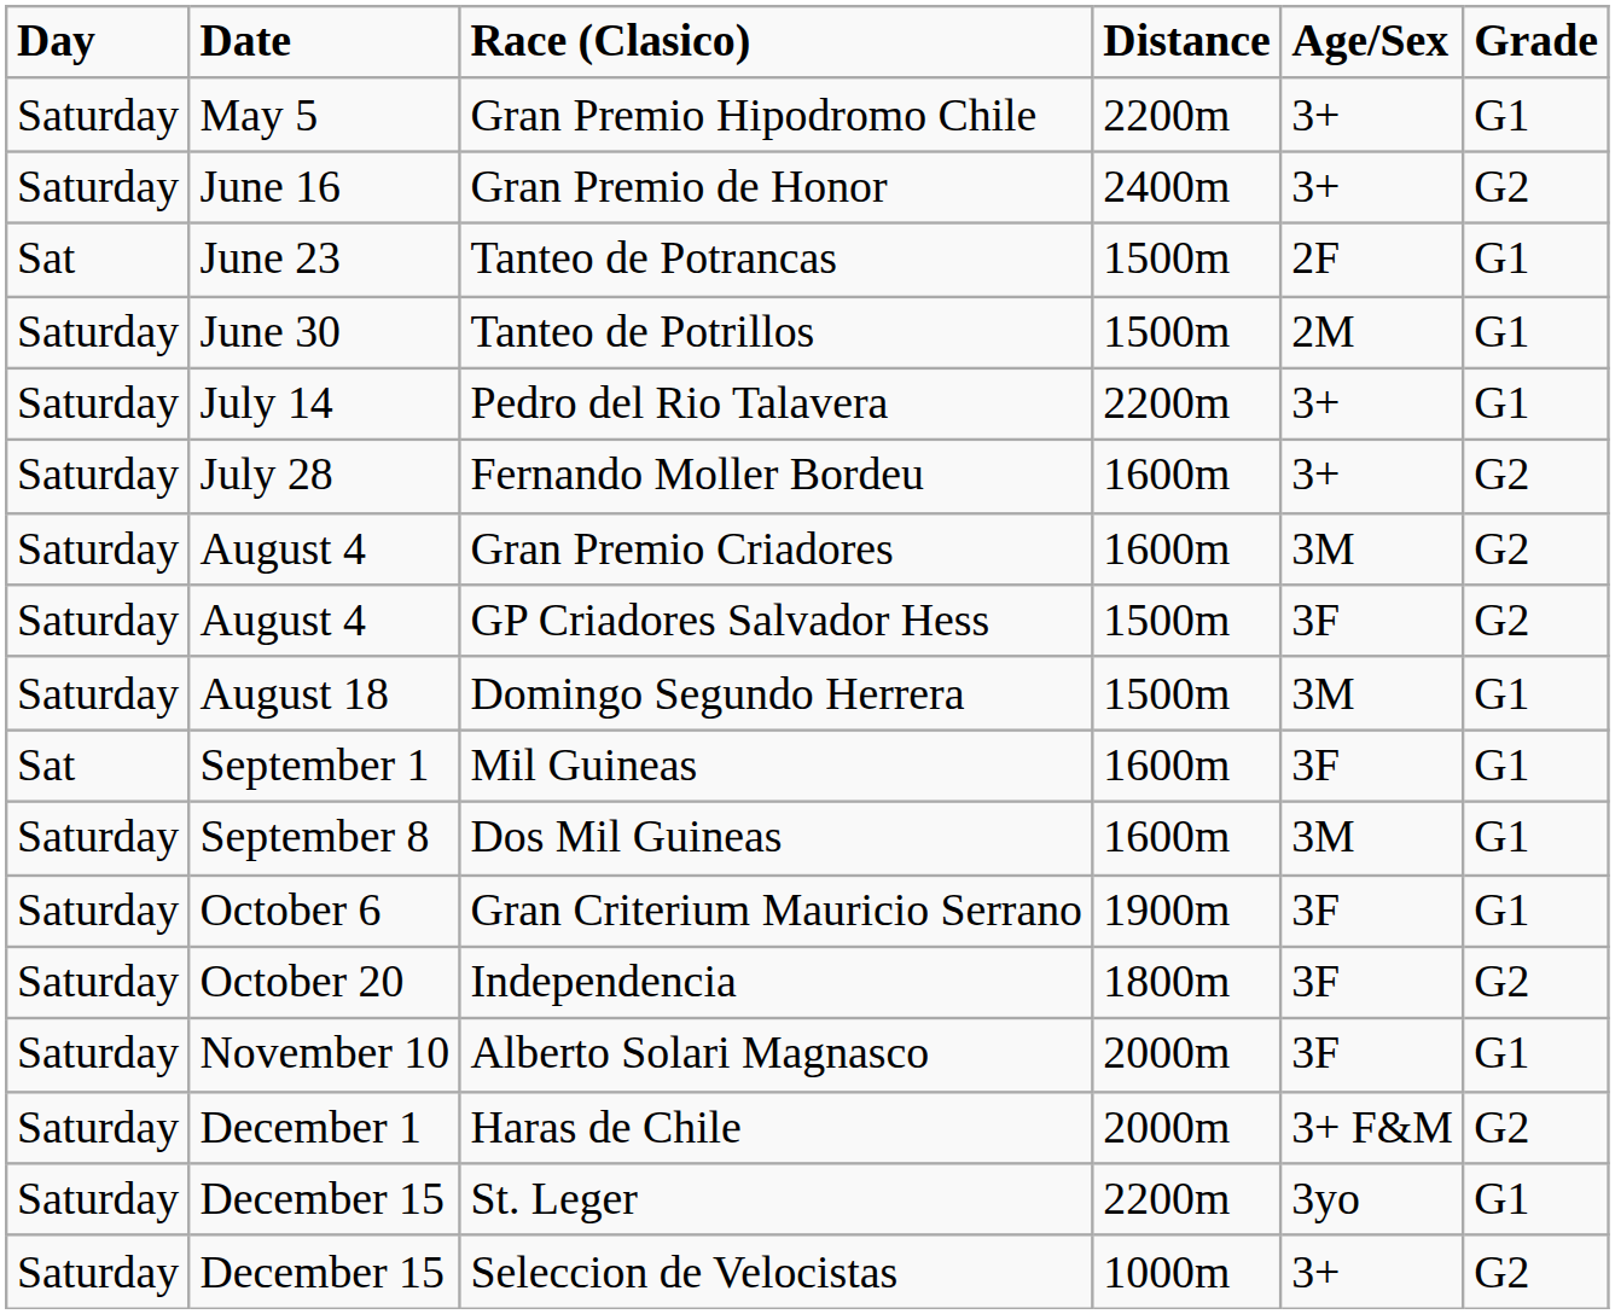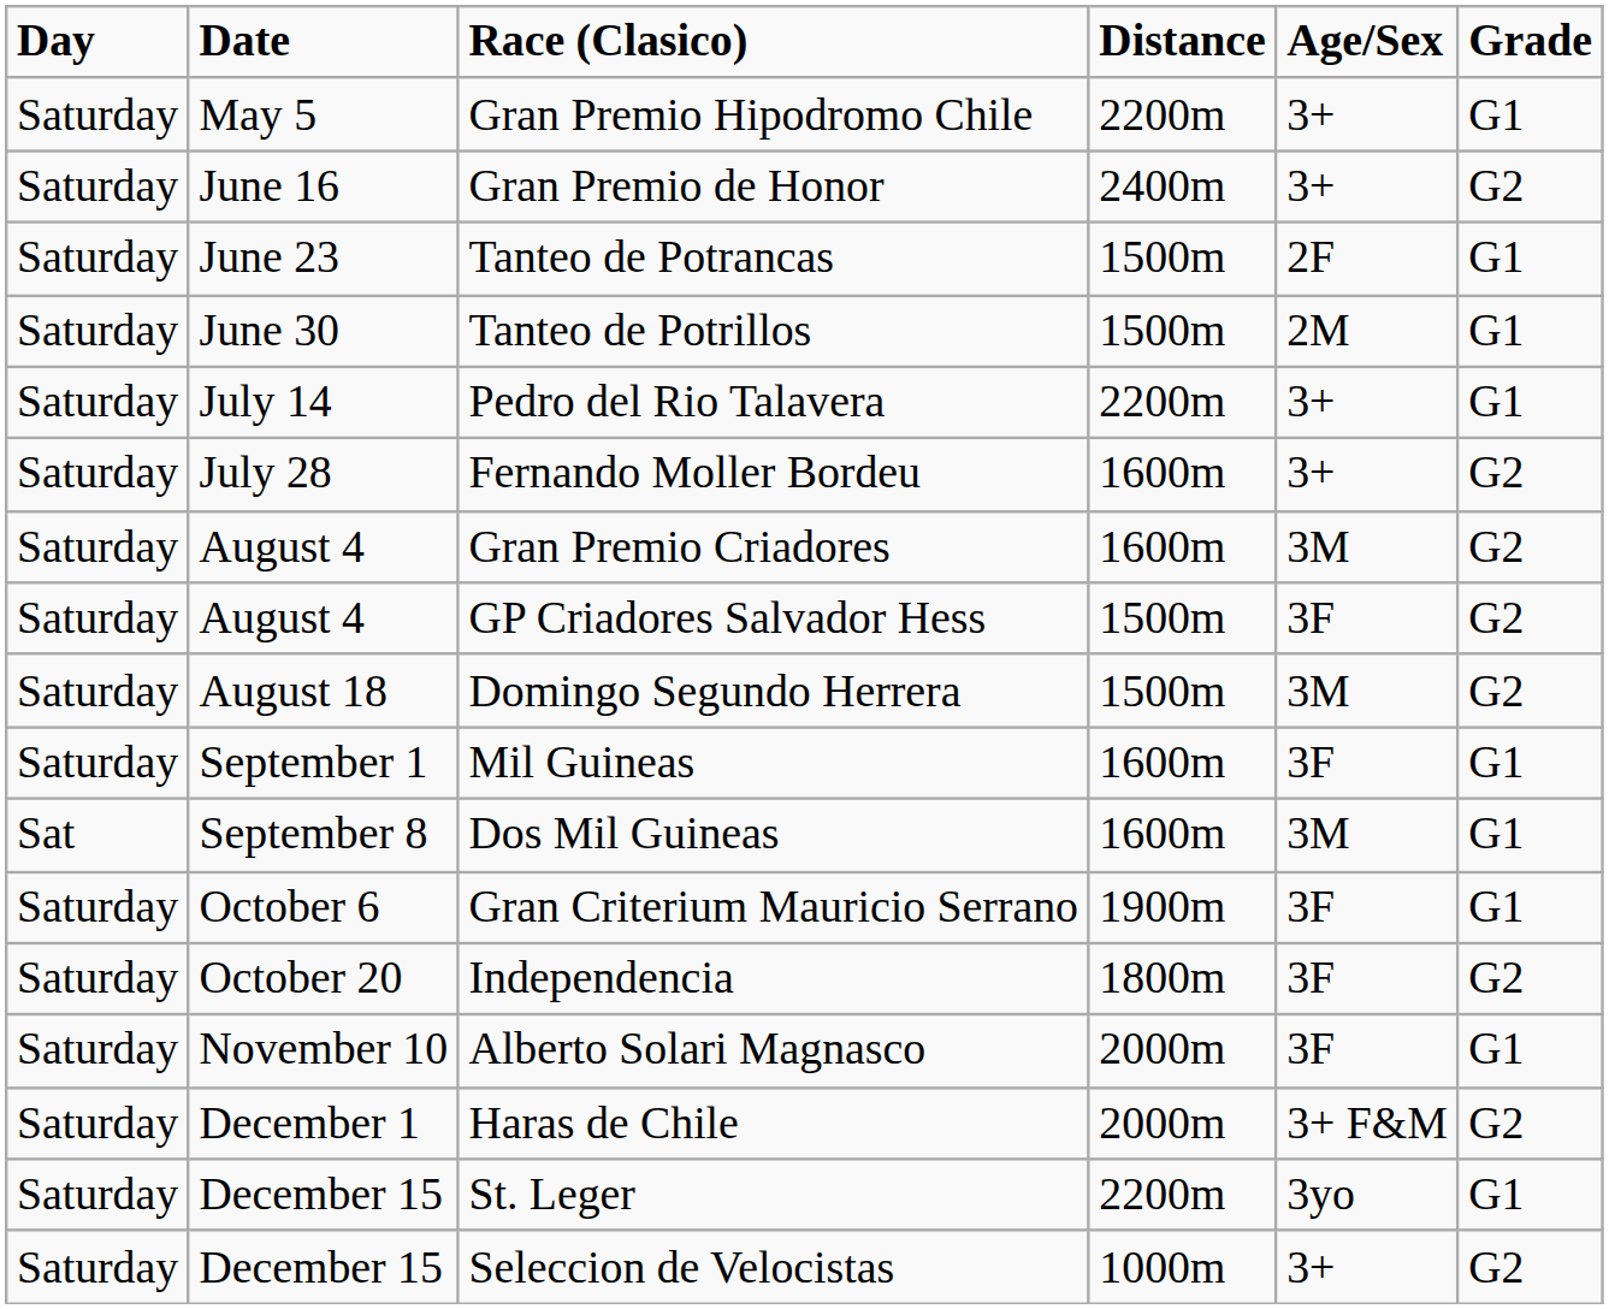 <table class="wikitable" border="2.5">
 <tr>
 <td><strong>Day</strong></td>
 <td><strong>Date</strong></td>
 <td><strong>Race (Clasico)</strong></td>
 <td><strong>Distance</strong></td>
 <td><strong>Age/Sex</strong></td>
 <td><strong>Grade</strong></td>
 </tr>
 <tr>
 <td>Saturday</td>
 <td>May 5</td>
 <td>Gran Premio Hipodromo Chile</td>
 <td>2200m</td>
 <td>3+</td>
 <td>G1</td>
 </tr>
 <tr>
 <td>Saturday</td>
 <td>June 16</td>
 <td>Gran Premio de Honor</td>
 <td>2400m</td>
 <td>3+</td>
 <td>G2</td>
 </tr>
 <tr>
-<td>Sat</td>
+<td>Saturday</td>
 <td>June 23</td>
 <td>Tanteo de Potrancas</td>
 <td>1500m</td>
 <td>2F</td>
 <td>G1</td>
 </tr>
 <tr>
 <td>Saturday</td>
 <td>June 30</td>
 <td>Tanteo de Potrillos</td>
 <td>1500m</td>
 <td>2M</td>
 <td>G1</td>
 </tr>
 <tr>
 <td>Saturday</td>
 <td>July 14</td>
 <td>Pedro del Rio Talavera</td>
 <td>2200m</td>
 <td>3+</td>
 <td>G1</td>
 </tr>
 <tr>
 <td>Saturday</td>
 <td>July 28</td>
 <td>Fernando Moller Bordeu</td>
 <td>1600m</td>
 <td>3+</td>
 <td>G2</td>
 </tr>
 <tr>
 <td>Saturday</td>
 <td>August 4</td>
 <td>Gran Premio Criadores</td>
 <td>1600m</td>
 <td>3M</td>
 <td>G2</td>
 </tr>
 <tr>
 <td>Saturday</td>
 <td>August 4</td>
 <td>GP Criadores Salvador Hess</td>
 <td>1500m</td>
 <td>3F</td>
 <td>G2</td>
 </tr>
 <tr>
 <td>Saturday</td>
 <td>August 18</td>
 <td>Domingo Segundo Herrera</td>
 <td>1500m</td>
 <td>3M</td>
-<td>G1</td>
+<td>G2</td>
 </tr>
 <tr>
-<td>Sat</td>
+<td>Saturday</td>
 <td>September 1</td>
 <td>Mil Guineas</td>
 <td>1600m</td>
 <td>3F</td>
 <td>G1</td>
 </tr>
 <tr>
-<td>Saturday</td>
+<td>Sat</td>
 <td>September 8</td>
 <td>Dos Mil Guineas</td>
 <td>1600m</td>
 <td>3M</td>
 <td>G1</td>
 </tr>
 <tr>
 <td>Saturday</td>
 <td>October 6</td>
 <td>Gran Criterium Mauricio Serrano</td>
 <td>1900m</td>
 <td>3F</td>
 <td>G1</td>
 </tr>
 <tr>
 <td>Saturday</td>
 <td>October 20</td>
 <td>Independencia</td>
 <td>1800m</td>
 <td>3F</td>
 <td>G2</td>
 </tr>
 <tr>
 <td>Saturday</td>
 <td>November 10</td>
 <td>Alberto Solari Magnasco</td>
 <td>2000m</td>
 <td>3F</td>
 <td>G1</td>
 </tr>
 <tr>
 <td>Saturday</td>
 <td>December 1</td>
 <td>Haras de Chile</td>
 <td>2000m</td>
 <td>3+ F&M</td>
 <td>G2</td>
 </tr>
 <tr>
 <td>Saturday</td>
 <td>December 15</td>
 <td>St. Leger</td>
 <td>2200m</td>
 <td>3yo</td>
 <td>G1</td>
 </tr>
 <tr>
 <td>Saturday</td>
 <td>December 15</td>
 <td>Seleccion de Velocistas</td>
 <td>1000m</td>
 <td>3+</td>
 <td>G2</td>
 </tr>
 </table>
